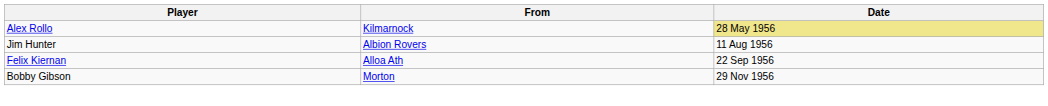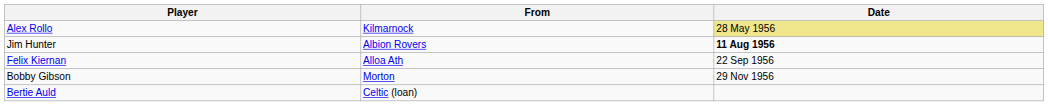 <table class="wikitable" style="text-align:center; font-size:95%;width:98%; text-align:left">
 <tr>
 <th>Player</th>
 <th>From</th>
 <th>Date</th>
 </tr>
 <tr>
 <td> <a href='#'>Alex Rollo</a></td>
 <td> <a href='#'>Kilmarnock</a></td>
 <td style="background: khaki;">28 May 1956</td>
 </tr>
 <tr>
 <td> Jim Hunter</td>
 <td> <a href='#'>Albion Rovers</a></td>
-<td>11 Aug 1956</td>
+<td><strong>11 Aug 1956</strong></td>
 </tr>
 <tr>
 <td> <a href='#'>Felix Kiernan</a></td>
 <td> <a href='#'>Alloa Ath</a></td>
 <td>22 Sep 1956</td>
 </tr>
 <tr>
 <td> Bobby Gibson</td>
 <td> <a href='#'>Morton</a></td>
 <td>29 Nov 1956</td>
 </tr>
+<tr>
+<td> <a href='#'>Bertie Auld</a></td>
+<td> <a href='#'>Celtic</a> (loan)</td>
+<td></td>
+</tr>
 </table>
